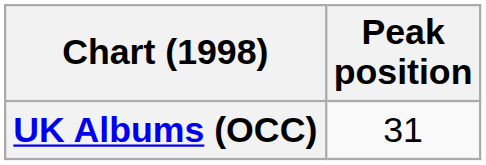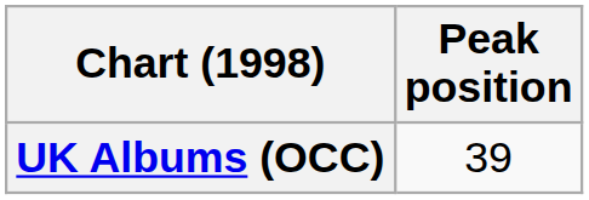 <table class="wikitable plainrowheaders">
 <tr>
 <th scope="col">Chart (1998)</th>
 <th scope="col">Peak<br>position</th>
 </tr>
 <tr>
 <th scope="row"><a href='#'>UK Albums</a> (OCC)</th>
-<td align="center">31</td>
+<td align="center">39</td>
 </tr>
 </table>
